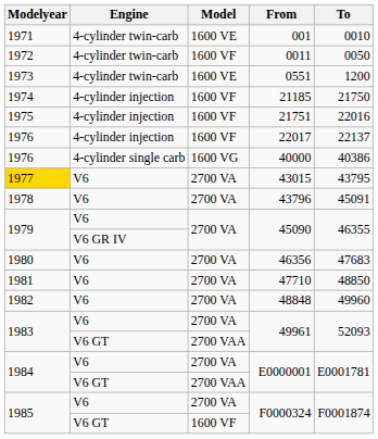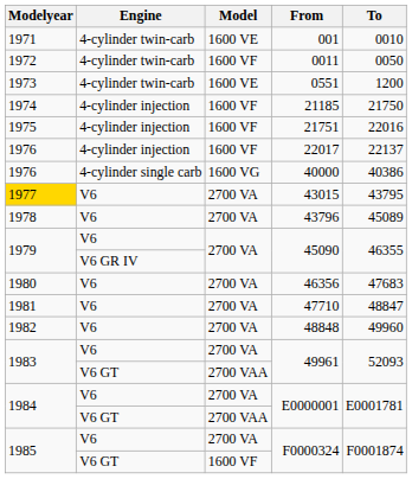 <table class="wikitable">
 <tr>
 <th>Modelyear</th>
 <th>Engine</th>
 <th>Model</th>
 <th>From</th>
 <th>To</th>
 </tr>
 <tr>
 <td>1971</td>
 <td>4-cylinder twin-carb</td>
 <td>1600 VE</td>
 <td align="right">001</td>
 <td align="right">0010</td>
 </tr>
 <tr>
 <td>1972</td>
 <td>4-cylinder twin-carb</td>
 <td>1600 VF</td>
 <td align="right">0011</td>
 <td align="right">0050</td>
 </tr>
 <tr>
 <td>1973</td>
 <td>4-cylinder twin-carb</td>
 <td>1600 VE</td>
 <td align="right">0551</td>
 <td align="right">1200</td>
 </tr>
 <tr>
 <td>1974</td>
 <td>4-cylinder injection</td>
 <td>1600 VF</td>
 <td align="right">21185</td>
 <td align="right">21750</td>
 </tr>
 <tr>
 <td>1975</td>
 <td>4-cylinder injection</td>
 <td>1600 VF</td>
 <td align="right">21751</td>
 <td align="right">22016</td>
 </tr>
 <tr>
 <td>1976</td>
 <td>4-cylinder injection</td>
 <td>1600 VF</td>
 <td align="right">22017</td>
 <td align="right">22137</td>
 </tr>
 <tr>
 <td>1976</td>
 <td>4-cylinder single carb</td>
 <td>1600 VG</td>
 <td align="right">40000</td>
 <td align="right">40386</td>
 </tr>
 <tr>
 <td style="background: gold;">1977</td>
 <td>V6</td>
 <td>2700 VA</td>
 <td align="right">43015</td>
 <td align="right">43795</td>
 </tr>
 <tr>
 <td>1978</td>
 <td>V6</td>
 <td>2700 VA</td>
 <td align="right">43796</td>
-<td align="right">45091</td>
+<td align="right">45089</td>
 </tr>
 <tr>
 <td rowspan="2">1979</td>
 <td>V6</td>
 <td rowspan="2">2700 VA</td>
 <td rowspan = "2" align="right">45090</td>
 <td rowspan = "2" align="right">46355</td>
 </tr>
 <tr>
 <td>V6 GR IV</td>
 </tr>
 <tr>
 <td>1980</td>
 <td>V6</td>
 <td>2700 VA</td>
 <td align="right">46356</td>
 <td align="right">47683</td>
 </tr>
 <tr>
 <td>1981</td>
 <td>V6</td>
 <td>2700 VA</td>
 <td align="right">47710</td>
-<td align="right">48850</td>
+<td align="right">48847</td>
 </tr>
 <tr>
 <td>1982</td>
 <td>V6</td>
 <td>2700 VA</td>
 <td align="right">48848</td>
 <td align="right">49960</td>
 </tr>
 <tr>
 <td rowspan="2">1983</td>
 <td>V6</td>
 <td>2700 VA</td>
 <td rowspan="2" align="right">49961</td>
 <td rowspan="2" align="right">52093</td>
 </tr>
 <tr>
 <td>V6 GT</td>
 <td>2700 VAA</td>
 </tr>
 <tr>
 <td rowspan="2">1984</td>
 <td>V6</td>
 <td>2700 VA</td>
 <td rowspan="2" align="right">  E0000001</td>
 <td rowspan="2" align="right">E0001781</td>
 </tr>
 <tr>
 <td>V6 GT</td>
 <td>2700 VAA</td>
 </tr>
 <tr>
 <td rowspan="2">1985</td>
 <td>V6</td>
 <td>2700 VA</td>
 <td rowspan="2" align="right">F0000324</td>
 <td rowspan="2" align="right">F0001874</td>
 </tr>
 <tr>
 <td>V6 GT</td>
 <td>1600 VF</td>
 </tr>
 </table>
